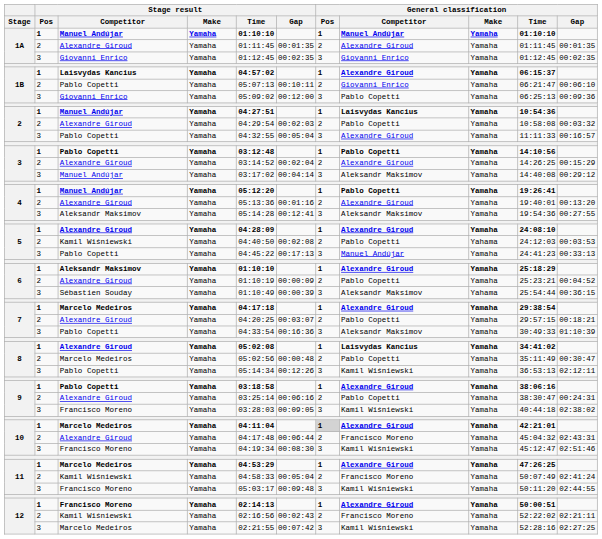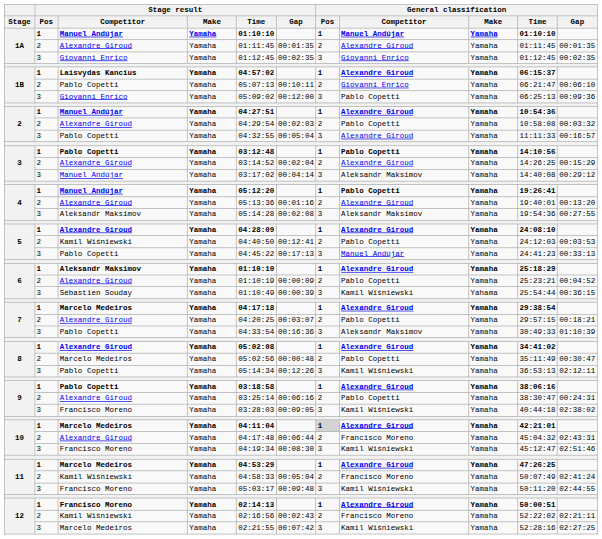 <table class="wikitable" style="font-size:85%;">
 <tr>
 <th></th>
 <th colspan=5>Stage result</th>
 <th colspan=5>General classification</th>
 </tr>
 <tr>
 <th style="width:40px;">Stage</th>
 <th style="width:30px;">Pos</th>
 <th style="width:200px;">Competitor</th>
 <th style="width:70px;">Make</th>
 <th style="width:40px;">Time</th>
 <th style="width:40px;">Gap</th>
 <th style="width:30px;">Pos</th>
 <th style="width:200px;">Competitor</th>
 <th style="width:70px;">Make</th>
 <th style="width:40px;">Time</th>
 <th style="width:40px;">Gap</th>
 </tr>
 <tr>
 <th rowspan=3>1A</th>
 <td><strong>1</strong></td>
 <td><strong> <a href='#'>Manuel Andújar</a></strong></td>
 <td><strong><a href='#'>Yamaha</a></strong></td>
 <td><strong>01:10:10</strong></td>
 <td></td>
 <td><strong>1</strong></td>
 <td><strong> <a href='#'>Manuel Andújar</a></strong></td>
 <td><strong><a href='#'>Yamaha</a></strong></td>
 <td><strong>01:10:10</strong></td>
 <td></td>
 </tr>
 <tr>
 <td>2</td>
 <td> <a href='#'>Alexandre Giroud</a></td>
 <td>Yamaha</td>
 <td>01:11:45</td>
 <td>00:01:35</td>
 <td>2</td>
 <td> <a href='#'>Alexandre Giroud</a></td>
 <td>Yamaha</td>
 <td>01:11:45</td>
 <td>00:01:35</td>
 </tr>
 <tr>
 <td>3</td>
 <td> <a href='#'>Giovanni Enrico</a></td>
 <td>Yamaha</td>
 <td>01:12:45</td>
 <td>00:02:35</td>
 <td>3</td>
 <td> <a href='#'>Giovanni Enrico</a></td>
 <td>Yamaha</td>
 <td>01:12:45</td>
 <td>00:02:35</td>
 </tr>
 <tr>
 <th colspan=11></th>
 </tr>
 <tr>
 <th rowspan=3>1B</th>
 <td><strong>1</strong></td>
 <td><strong> Laisvydas Kancius</strong></td>
 <td><strong>Yamaha</strong></td>
 <td><strong>04:57:02</strong></td>
 <td></td>
 <td><strong>1</strong></td>
 <td><strong> <a href='#'>Alexandre Giroud</a></strong></td>
 <td><strong>Yamaha</strong></td>
 <td><strong>06:15:37</strong></td>
 <td></td>
 </tr>
 <tr>
 <td>2</td>
 <td> Pablo Copetti</td>
 <td>Yamaha</td>
 <td>05:07:13</td>
 <td>00:10:11</td>
 <td>2</td>
 <td> <a href='#'>Giovanni Enrico</a></td>
 <td>Yamaha</td>
 <td>06:21:47</td>
 <td>00:06:10</td>
 </tr>
 <tr>
 <td>3</td>
 <td> <a href='#'>Giovanni Enrico</a></td>
 <td>Yamaha</td>
 <td>05:09:02</td>
 <td>00:12:00</td>
 <td>3</td>
 <td> Pablo Copetti</td>
 <td>Yamaha</td>
 <td>06:25:13</td>
 <td>00:09:36</td>
 </tr>
 <tr>
 <th colspan=11></th>
 </tr>
 <tr>
 <th rowspan=3>2</th>
 <td><strong>1</strong></td>
 <td><strong> <a href='#'>Manuel Andújar</a></strong></td>
 <td><strong>Yamaha</strong></td>
 <td><strong>04:27:51</strong></td>
 <td></td>
 <td><strong>1</strong></td>
-<td><strong> Laisvydas Kancius</strong></td>
+<td><strong> <a href='#'>Alexandre Giroud</a></strong></td>
 <td><strong>Yamaha</strong></td>
 <td><strong>10:54:36</strong></td>
 <td></td>
 </tr>
 <tr>
 <td>2</td>
 <td> <a href='#'>Alexandre Giroud</a></td>
 <td>Yamaha</td>
 <td>04:29:54</td>
 <td>00:02:03</td>
 <td>2</td>
 <td> Pablo Copetti</td>
 <td>Yamaha</td>
 <td>10:58:08</td>
 <td>00:03:32</td>
 </tr>
 <tr>
 <td>3</td>
 <td> Pablo Copetti</td>
 <td>Yamaha</td>
 <td>04:32:55</td>
 <td>00:05:04</td>
 <td>3</td>
 <td> <a href='#'>Alexandre Giroud</a></td>
 <td>Yamaha</td>
 <td>11:11:33</td>
 <td>00:16:57</td>
 </tr>
 <tr>
 <th colspan=11></th>
 </tr>
 <tr>
 <th rowspan="3">3</th>
 <td><strong>1</strong></td>
 <td><strong> Pablo Copetti</strong></td>
 <td><strong>Yamaha</strong></td>
 <td><strong>03:12:48</strong></td>
 <td></td>
 <td><strong>1</strong></td>
 <td><strong> Pablo Copetti</strong></td>
 <td><strong>Yamaha</strong></td>
 <td><strong>14:10:56</strong></td>
 <td></td>
 </tr>
 <tr>
 <td>2</td>
 <td> <a href='#'>Alexandre Giroud</a></td>
 <td>Yamaha</td>
 <td>03:14:52</td>
 <td>00:02:04</td>
 <td>2</td>
 <td> <a href='#'>Alexandre Giroud</a></td>
 <td>Yamaha</td>
 <td>14:26:25</td>
 <td>00:15:29</td>
 </tr>
 <tr>
 <td>3</td>
 <td> <a href='#'>Manuel Andújar</a></td>
 <td>Yamaha</td>
 <td>03:17:02</td>
 <td>00:04:14</td>
 <td>3</td>
 <td> Aleksandr Maksimov</td>
 <td>Yamaha</td>
 <td>14:40:08</td>
 <td>00:29:12</td>
 </tr>
 <tr>
 <th colspan=11></th>
 </tr>
 <tr>
 <th rowspan="3">4</th>
 <td><strong>1</strong></td>
 <td><strong> <a href='#'>Manuel Andújar</a></strong></td>
 <td><strong>Yamaha</strong></td>
 <td><strong>05:12:20</strong></td>
 <td></td>
 <td><strong>1</strong></td>
 <td><strong> Pablo Copetti</strong></td>
 <td><strong>Yamaha</strong></td>
 <td><strong>19:26:41</strong></td>
 <td></td>
 </tr>
 <tr>
 <td>2</td>
 <td> <a href='#'>Alexandre Giroud</a></td>
 <td>Yamaha</td>
 <td>05:13:36</td>
 <td>00:01:16</td>
 <td>2</td>
 <td> <a href='#'>Alexandre Giroud</a></td>
 <td>Yamaha</td>
 <td>19:40:01</td>
 <td>00:13:20</td>
 </tr>
 <tr>
 <td>3</td>
 <td> Aleksandr Maksimov</td>
 <td>Yamaha</td>
 <td>05:14:28</td>
-<td>00:12:41</td>
+<td>00:02:08</td>
 <td>3</td>
 <td> Aleksandr Maksimov</td>
 <td>Yamaha</td>
 <td>19:54:36</td>
 <td>00:27:55</td>
 </tr>
 <tr>
 <th colspan=11></th>
 </tr>
 <tr>
 <th rowspan="3">5</th>
 <td><strong>1</strong></td>
 <td><strong> <a href='#'>Alexandre Giroud</a></strong></td>
 <td><strong>Yamaha</strong></td>
 <td><strong>04:28:09</strong></td>
 <td></td>
 <td><strong>1</strong></td>
 <td><strong> <a href='#'>Alexandre Giroud</a></strong></td>
 <td><strong>Yamaha</strong></td>
 <td><strong>24:08:10</strong></td>
 <td></td>
 </tr>
 <tr>
 <td>2</td>
 <td> Kamil Wiśniewski</td>
 <td>Yamaha</td>
 <td>04:40:50</td>
-<td>00:02:08</td>
+<td>00:12:41</td>
 <td>2</td>
 <td> Pablo Copetti</td>
-<td>Yahama</td>
+<td>Yamaha</td>
 <td>24:12:03</td>
 <td>00:03:53</td>
 </tr>
 <tr>
 <td>3</td>
 <td> Pablo Copetti</td>
 <td>Yamaha</td>
 <td>04:45:22</td>
 <td>00:17:13</td>
 <td>3</td>
 <td> <a href='#'>Manuel Andújar</a></td>
 <td>Yamaha</td>
 <td>24:41:23</td>
 <td>00:33:13</td>
 </tr>
 <tr>
 <th colspan=11></th>
 </tr>
 <tr>
 <th rowspan=3>6</th>
 <td><strong>1</strong></td>
 <td><strong> Aleksandr Maksimov</strong></td>
 <td><strong>Yamaha</strong></td>
 <td><strong>01:10:10</strong></td>
 <td></td>
 <td><strong>1</strong></td>
 <td><strong> <a href='#'>Alexandre Giroud</a></strong></td>
 <td><strong>Yamaha</strong></td>
 <td><strong>25:18:29</strong></td>
 <td></td>
 </tr>
 <tr>
 <td>2</td>
 <td> <a href='#'>Alexandre Giroud</a></td>
 <td>Yamaha</td>
 <td>01:10:19</td>
 <td>00:00:09</td>
 <td>2</td>
 <td> Pablo Copetti</td>
 <td>Yamaha</td>
 <td>25:23:21</td>
 <td>00:04:52</td>
 </tr>
 <tr>
 <td>3</td>
 <td> Sébastien Souday</td>
 <td>Yamaha</td>
 <td>01:10:49</td>
 <td>00:00:39</td>
 <td>3</td>
-<td> Aleksandr Maksimov</td>
+<td> Kamil Wiśniewski</td>
 <td>Yahama</td>
 <td>25:54:44</td>
 <td>00:36:15</td>
 </tr>
 <tr>
 <th colspan=11></th>
 </tr>
 <tr>
 <th rowspan=3>7</th>
 <td><strong>1</strong></td>
 <td><strong> Marcelo Medeiros</strong></td>
 <td><strong>Yamaha</strong></td>
 <td><strong>04:17:18</strong></td>
 <td></td>
 <td><strong>1</strong></td>
 <td><strong> <a href='#'>Alexandre Giroud</a></strong></td>
 <td><strong>Yamaha</strong></td>
 <td><strong>29:38:54</strong></td>
 <td></td>
 </tr>
 <tr>
 <td>2</td>
 <td> <a href='#'>Alexandre Giroud</a></td>
 <td>Yamaha</td>
 <td>04:20:25</td>
 <td>00:03:07</td>
 <td>2</td>
 <td> Pablo Copetti</td>
 <td>Yamaha</td>
 <td>29:57:15</td>
 <td>00:18:21</td>
 </tr>
 <tr>
 <td>3</td>
 <td> Pablo Copetti</td>
 <td>Yamaha</td>
 <td>04:33:54</td>
 <td>00:16:36</td>
 <td>3</td>
 <td> Aleksandr Maksimov</td>
 <td>Yamaha</td>
 <td>30:49:33</td>
 <td>01:10:39</td>
 </tr>
 <tr>
 <th colspan=11></th>
 </tr>
 <tr>
 <th rowspan=3>8</th>
 <td><strong>1</strong></td>
 <td><strong> <a href='#'>Alexandre Giroud</a></strong></td>
 <td><strong>Yamaha</strong></td>
 <td><strong>05:02:08</strong></td>
 <td></td>
 <td><strong>1</strong></td>
-<td><strong> Laisvydas Kancius</strong></td>
+<td><strong> <a href='#'>Alexandre Giroud</a></strong></td>
 <td><strong>Yamaha</strong></td>
 <td><strong>34:41:02</strong></td>
 <td></td>
 </tr>
 <tr>
 <td>2</td>
 <td> Marcelo Medeiros</td>
 <td>Yamaha</td>
 <td>05:02:56</td>
 <td>00:00:48</td>
 <td>2</td>
 <td> Pablo Copetti</td>
 <td>Yamaha</td>
 <td>35:11:49</td>
 <td>00:30:47</td>
 </tr>
 <tr>
 <td>3</td>
 <td> Pablo Copetti</td>
 <td>Yamaha</td>
 <td>05:14:34</td>
 <td>00:12:26</td>
 <td>3</td>
 <td> Kamil Wiśniewski</td>
 <td>Yamaha</td>
 <td>36:53:13</td>
 <td>02:12:11</td>
 </tr>
 <tr>
 <th colspan=11></th>
 </tr>
 <tr>
 <th rowspan=3>9</th>
 <td><strong>1</strong></td>
 <td><strong> Pablo Copetti</strong></td>
 <td><strong>Yamaha</strong></td>
 <td><strong>03:18:58</strong></td>
 <td></td>
 <td><strong>1</strong></td>
 <td><strong> <a href='#'>Alexandre Giroud</a></strong></td>
 <td><strong>Yamaha</strong></td>
 <td><strong>38:06:16</strong></td>
 <td></td>
 </tr>
 <tr>
 <td>2</td>
 <td> <a href='#'>Alexandre Giroud</a></td>
 <td>Yamaha</td>
 <td>03:25:14</td>
 <td>00:06:16</td>
 <td>2</td>
 <td> Pablo Copetti</td>
 <td>Yamaha</td>
 <td>38:30:47</td>
 <td>00:24:31</td>
 </tr>
 <tr>
 <td>3</td>
 <td> Francisco Moreno</td>
 <td>Yamaha</td>
 <td>03:28:03</td>
 <td>00:09:05</td>
 <td>3</td>
 <td> Kamil Wiśniewski</td>
 <td>Yamaha</td>
 <td>40:44:18</td>
 <td>02:38:02</td>
 </tr>
 <tr>
 <th colspan=11></th>
 </tr>
 <tr>
 <th rowspan=3>10</th>
 <td><strong>1</strong></td>
 <td><strong> Marcelo Medeiros</strong></td>
 <td><strong>Yamaha</strong></td>
 <td><strong>04:11:04</strong></td>
 <td></td>
 <td style="background: lightgrey;"><strong>1</strong></td>
 <td><strong> <a href='#'>Alexandre Giroud</a></strong></td>
 <td><strong>Yamaha</strong></td>
 <td><strong>42:21:01</strong></td>
 <td></td>
 </tr>
 <tr>
 <td>2</td>
 <td> <a href='#'>Alexandre Giroud</a></td>
 <td>Yamaha</td>
 <td>04:17:48</td>
 <td>00:06:44</td>
 <td>2</td>
 <td> Francisco Moreno</td>
 <td>Yamaha</td>
 <td>45:04:32</td>
 <td>02:43:31</td>
 </tr>
 <tr>
 <td>3</td>
 <td> Francisco Moreno</td>
 <td>Yamaha</td>
 <td>04:19:34</td>
 <td>00:08:30</td>
 <td>3</td>
 <td> Kamil Wiśniewski</td>
 <td>Yamaha</td>
 <td>45:12:47</td>
 <td>02:51:46</td>
 </tr>
 <tr>
 <th colspan=11></th>
 </tr>
 <tr>
 <th rowspan=3>11</th>
 <td><strong>1</strong></td>
 <td><strong> Marcelo Medeiros</strong></td>
 <td><strong>Yamaha</strong></td>
 <td><strong>04:53:29</strong></td>
 <td></td>
 <td><strong>1</strong></td>
 <td><strong> <a href='#'>Alexandre Giroud</a></strong></td>
 <td><strong>Yamaha</strong></td>
 <td><strong>47:26:25</strong></td>
 <td></td>
 </tr>
 <tr>
 <td>2</td>
 <td> Kamil Wiśniewski</td>
 <td>Yamaha</td>
 <td>04:58:33</td>
 <td>00:05:04</td>
 <td>2</td>
 <td> Francisco Moreno</td>
 <td>Yamaha</td>
 <td>50:07:49</td>
 <td>02:41:24</td>
 </tr>
 <tr>
 <td>3</td>
 <td> Francisco Moreno</td>
 <td>Yamaha</td>
 <td>05:03:17</td>
 <td>00:09:48</td>
 <td>3</td>
 <td> Kamil Wiśniewski</td>
 <td>Yamaha</td>
 <td>50:11:20</td>
 <td>02:44:55</td>
 </tr>
 <tr>
 <th colspan=11></th>
 </tr>
 <tr>
 <th rowspan=3>12</th>
 <td><strong>1</strong></td>
 <td><strong> Francisco Moreno</strong></td>
 <td><strong>Yamaha</strong></td>
 <td><strong>02:14:13</strong></td>
 <td></td>
 <td><strong>1</strong></td>
 <td><strong> <a href='#'>Alexandre Giroud</a></strong></td>
 <td><strong>Yamaha</strong></td>
 <td><strong>50:00:51</strong></td>
 <td></td>
 </tr>
 <tr>
 <td>2</td>
 <td> Kamil Wiśniewski</td>
 <td>Yamaha</td>
 <td>02:16:56</td>
 <td>00:02:43</td>
 <td>2</td>
 <td> Francisco Moreno</td>
 <td>Yamaha</td>
 <td>52:22:02</td>
 <td>02:21:11</td>
 </tr>
 <tr>
 <td>3</td>
 <td> Marcelo Medeiros</td>
 <td>Yamaha</td>
 <td>02:21:55</td>
 <td>00:07:42</td>
 <td>3</td>
 <td> Kamil Wiśniewski</td>
 <td>Yamaha</td>
 <td>52:28:16</td>
 <td>02:27:25</td>
 </tr>
 </table>
